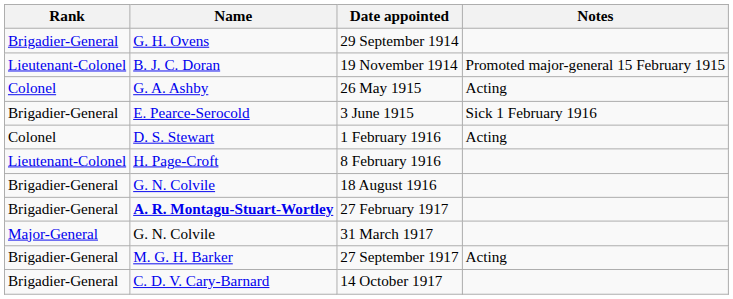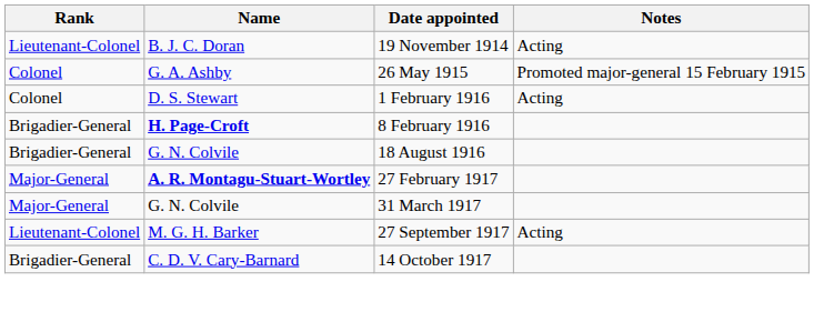 <table class="wikitable"width=>
 <tr>
 <th style=>Rank</th>
 <th style=>Name</th>
 <th style=>Date appointed</th>
 <th style=>Notes</th>
 </tr>
 <tr>
-<td><a href='#'>Brigadier-General</a></td>
-<td><a href='#'>G. H. Ovens</a></td>
-<td>29 September 1914</td>
-<td></td>
-</tr>
-<tr>
 <td><a href='#'>Lieutenant-Colonel</a></td>
 <td><a href='#'>B. J. C. Doran</a></td>
 <td>19 November 1914</td>
-<td>Promoted major-general 15 February 1915</td>
+<td>Acting</td>
 </tr>
 <tr>
 <td><a href='#'>Colonel</a></td>
 <td><a href='#'>G. A. Ashby</a></td>
 <td>26 May 1915</td>
-<td>Acting</td>
-</tr>
-<tr>
-<td>Brigadier-General</td>
-<td><a href='#'>E. Pearce-Serocold</a></td>
-<td>3 June 1915</td>
-<td>Sick 1 February 1916</td>
+<td>Promoted major-general 15 February 1915</td>
 </tr>
 <tr>
 <td>Colonel</td>
 <td><a href='#'>D. S. Stewart</a></td>
 <td>1 February 1916</td>
 <td>Acting</td>
 </tr>
 <tr>
-<td><a href='#'>Lieutenant-Colonel</a></td>
-<td><a href='#'>H. Page-Croft</a></td>
+<td>Brigadier-General</td>
+<td><strong><a href='#'>H. Page-Croft</a></strong></td>
 <td>8 February 1916</td>
 <td></td>
 </tr>
 <tr>
 <td>Brigadier-General</td>
 <td><a href='#'>G. N. Colvile</a></td>
 <td>18 August 1916</td>
 <td></td>
 </tr>
 <tr>
-<td>Brigadier-General</td>
+<td><a href='#'>Major-General</a></td>
 <td><strong><a href='#'>A. R. Montagu-Stuart-Wortley</a></strong></td>
 <td>27 February 1917</td>
 <td></td>
 </tr>
 <tr>
 <td><a href='#'>Major-General</a></td>
 <td>G. N. Colvile</td>
 <td>31 March 1917</td>
 <td></td>
 </tr>
 <tr>
-<td>Brigadier-General</td>
+<td><a href='#'>Lieutenant-Colonel</a></td>
 <td><a href='#'>M. G. H. Barker</a></td>
 <td>27 September 1917</td>
 <td>Acting</td>
 </tr>
 <tr>
 <td>Brigadier-General</td>
 <td><a href='#'>C. D. V. Cary-Barnard</a></td>
 <td>14 October 1917</td>
 <td></td>
 </tr>
 </table>
